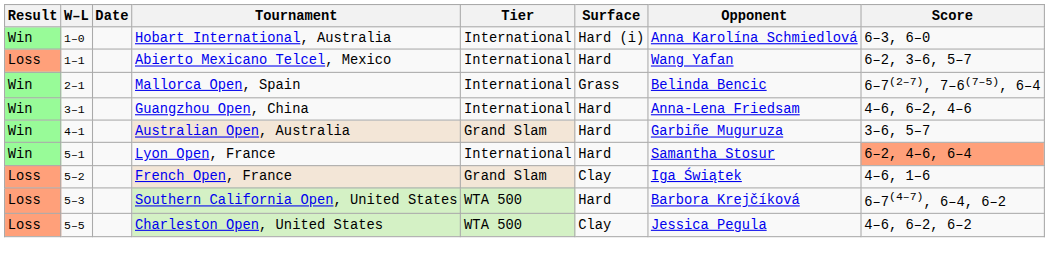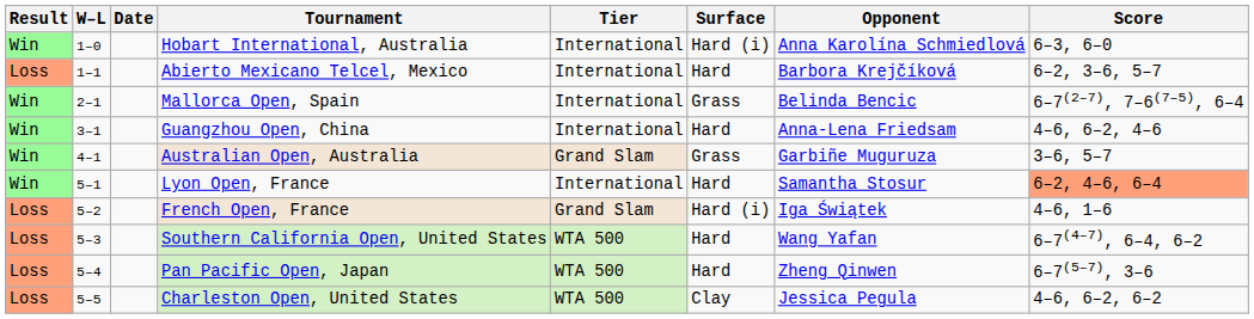 <table class="sortable wikitable">
 <tr>
 <th>Result</th>
 <th class="unsortable">W–L</th>
 <th>Date</th>
 <th>Tournament</th>
 <th>Tier</th>
 <th>Surface</th>
 <th>Opponent</th>
 <th class="unsortable">Score</th>
 </tr>
 <tr>
 <td style=background:#98fb98>Win</td>
 <td><small>1–0</small></td>
 <td><a href='#'></a></td>
 <td><a href='#'>Hobart International</a>, Australia</td>
 <td>International</td>
 <td>Hard (i)</td>
 <td> <a href='#'>Anna Karolína Schmiedlová</a></td>
 <td>6–3, 6–0</td>
 </tr>
 <tr>
 <td style=background:#ffa07a>Loss</td>
 <td><small>1–1</small></td>
 <td><a href='#'></a></td>
 <td><a href='#'>Abierto Mexicano Telcel</a>, Mexico</td>
 <td>International</td>
 <td>Hard</td>
-<td> <a href='#'>Wang Yafan</a></td>
+<td> <a href='#'>Barbora Krejčíková</a></td>
 <td>6–2, 3–6, 5–7</td>
 </tr>
 <tr>
 <td style=background:#98fb98>Win</td>
 <td><small>2–1</small></td>
 <td><a href='#'></a></td>
 <td><a href='#'>Mallorca Open</a>, Spain</td>
 <td>International</td>
 <td>Grass</td>
 <td> <a href='#'>Belinda Bencic</a></td>
 <td>6–7<sup>(2–7)</sup>, 7–6<sup>(7–5)</sup>, 6–4</td>
 </tr>
 <tr>
 <td style=background:#98fb98>Win</td>
 <td><small>3–1</small></td>
 <td><a href='#'></a></td>
 <td><a href='#'>Guangzhou Open</a>, China</td>
 <td>International</td>
 <td>Hard</td>
 <td> <a href='#'>Anna-Lena Friedsam</a></td>
 <td>4–6, 6–2, 4–6</td>
 </tr>
 <tr>
 <td style=background:#98fb98>Win</td>
 <td><small>4–1</small></td>
 <td><a href='#'></a></td>
 <td style=background:#f3e6d7><a href='#'>Australian Open</a>, Australia</td>
 <td style=background:#f3e6d7>Grand Slam</td>
-<td>Hard</td>
+<td>Grass</td>
 <td> <a href='#'>Garbiñe Muguruza</a></td>
 <td>3–6, 5–7</td>
 </tr>
 <tr>
 <td style=background:#98fb98>Win</td>
 <td><small>5–1</small></td>
 <td><a href='#'></a></td>
 <td><a href='#'>Lyon Open</a>, France</td>
 <td>International</td>
 <td>Hard</td>
 <td> <a href='#'>Samantha Stosur</a></td>
 <td style="background: lightsalmon;">6–2, 4–6, 6–4</td>
 </tr>
 <tr>
 <td style=background:#ffa07a>Loss</td>
 <td><small>5–2</small></td>
 <td><a href='#'></a></td>
 <td style=background:#f3e6d7><a href='#'>French Open</a>, France</td>
 <td style=background:#f3e6d7>Grand Slam</td>
-<td>Clay</td>
+<td>Hard (i)</td>
 <td> <a href='#'>Iga Świątek</a></td>
 <td>4–6, 1–6</td>
 </tr>
 <tr>
 <td style=background:#ffa07a>Loss</td>
 <td><small>5–3</small></td>
 <td><a href='#'></a></td>
 <td style=background:#d4f1c5><a href='#'>Southern California Open</a>, United States</td>
 <td style=background:#d4f1c5>WTA 500</td>
 <td>Hard</td>
-<td> <a href='#'>Barbora Krejčíková</a></td>
+<td> <a href='#'>Wang Yafan</a></td>
 <td>6–7<sup>(4–7)</sup>, 6–4, 6–2</td>
+</tr>
+<tr>
+<td style=background:#ffa07a>Loss</td>
+<td><small>5–4</small></td>
+<td><a href='#'></a></td>
+<td style=background:#d4f1c5><a href='#'>Pan Pacific Open</a>, Japan</td>
+<td style=background:#d4f1c5>WTA 500</td>
+<td>Hard</td>
+<td> <a href='#'>Zheng Qinwen</a></td>
+<td>6–7<sup>(5–7)</sup>, 3–6</td>
 </tr>
 <tr>
 <td style=background:#ffa07a>Loss</td>
 <td><small>5–5</small></td>
 <td><a href='#'></a></td>
 <td style=background:#d4f1c5><a href='#'>Charleston Open</a>, United States</td>
 <td style=background:#d4f1c5>WTA 500</td>
 <td>Clay</td>
 <td> <a href='#'>Jessica Pegula</a></td>
 <td>4–6, 6–2, 6–2</td>
 </tr>
 </table>
